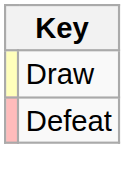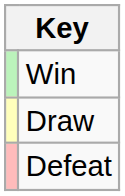 <table class="wikitable" style="font-size: 85%">
 <tr>
 <th colspan="2">Key</th>
+</tr>
+<tr>
+<td bgcolor="#BBF3BB"></td>
+<td>Win</td>
 </tr>
 <tr>
 <td bgcolor="#FFFFBB"></td>
 <td>Draw</td>
 </tr>
 <tr>
 <td bgcolor="#FFBBBB"></td>
 <td>Defeat</td>
 </tr>
 </table>
